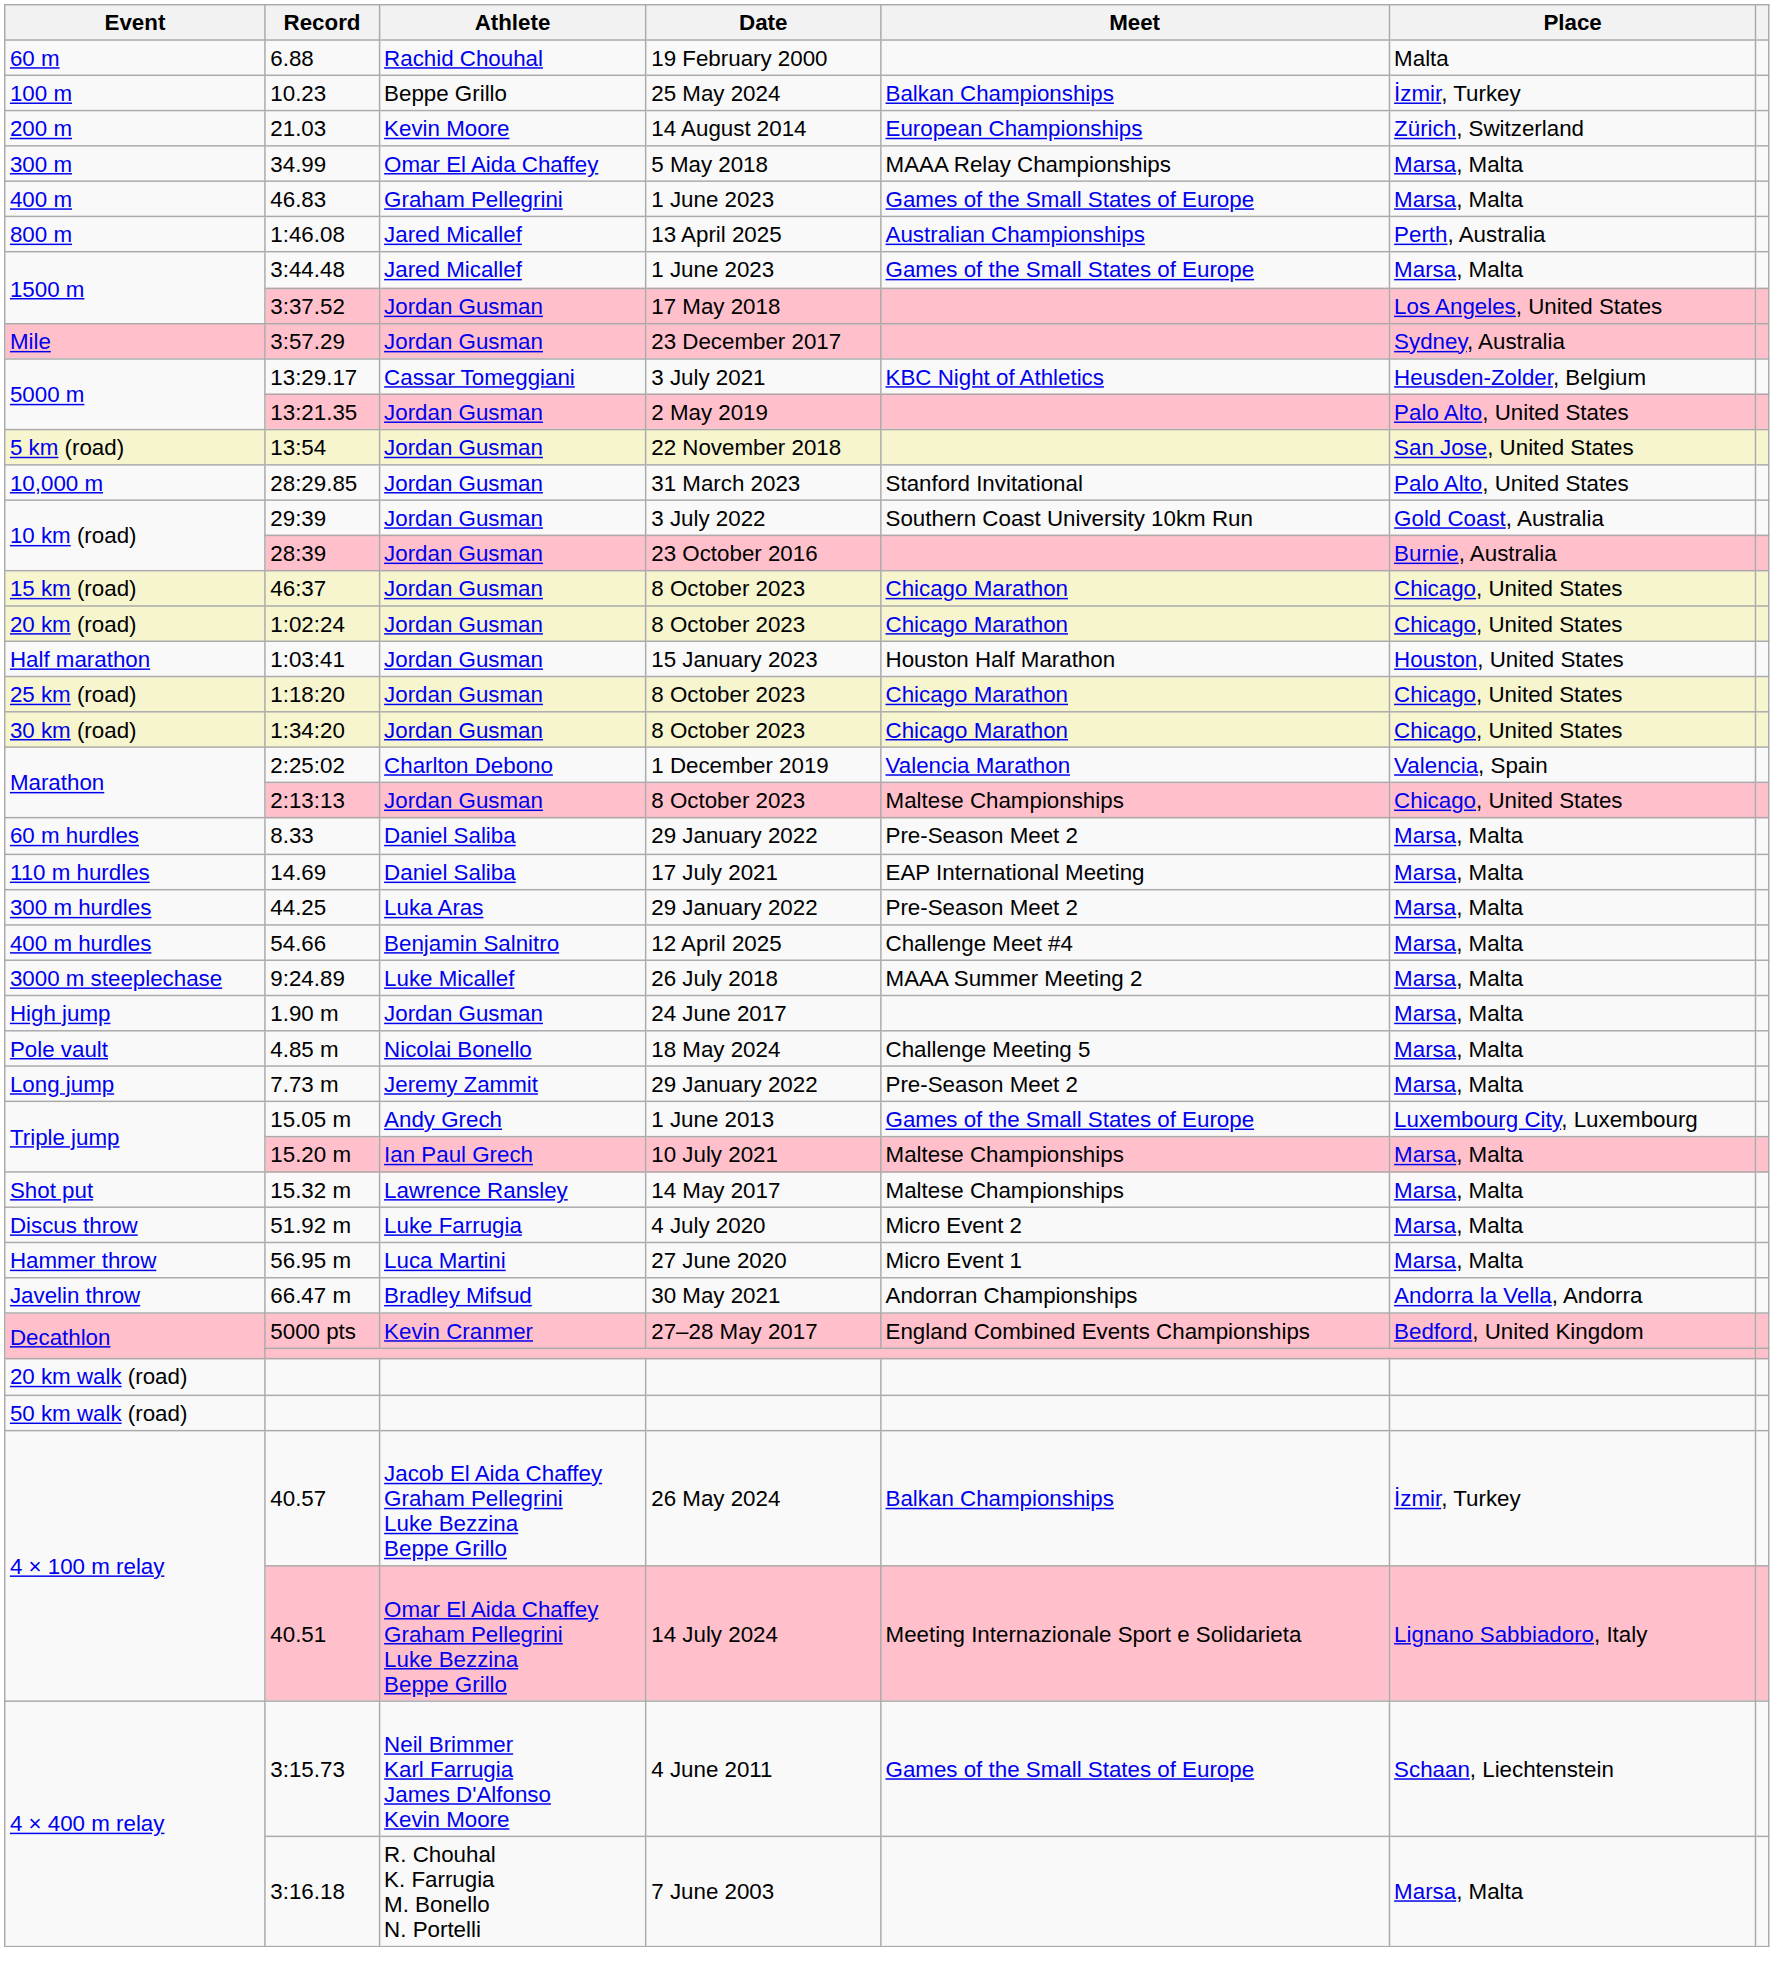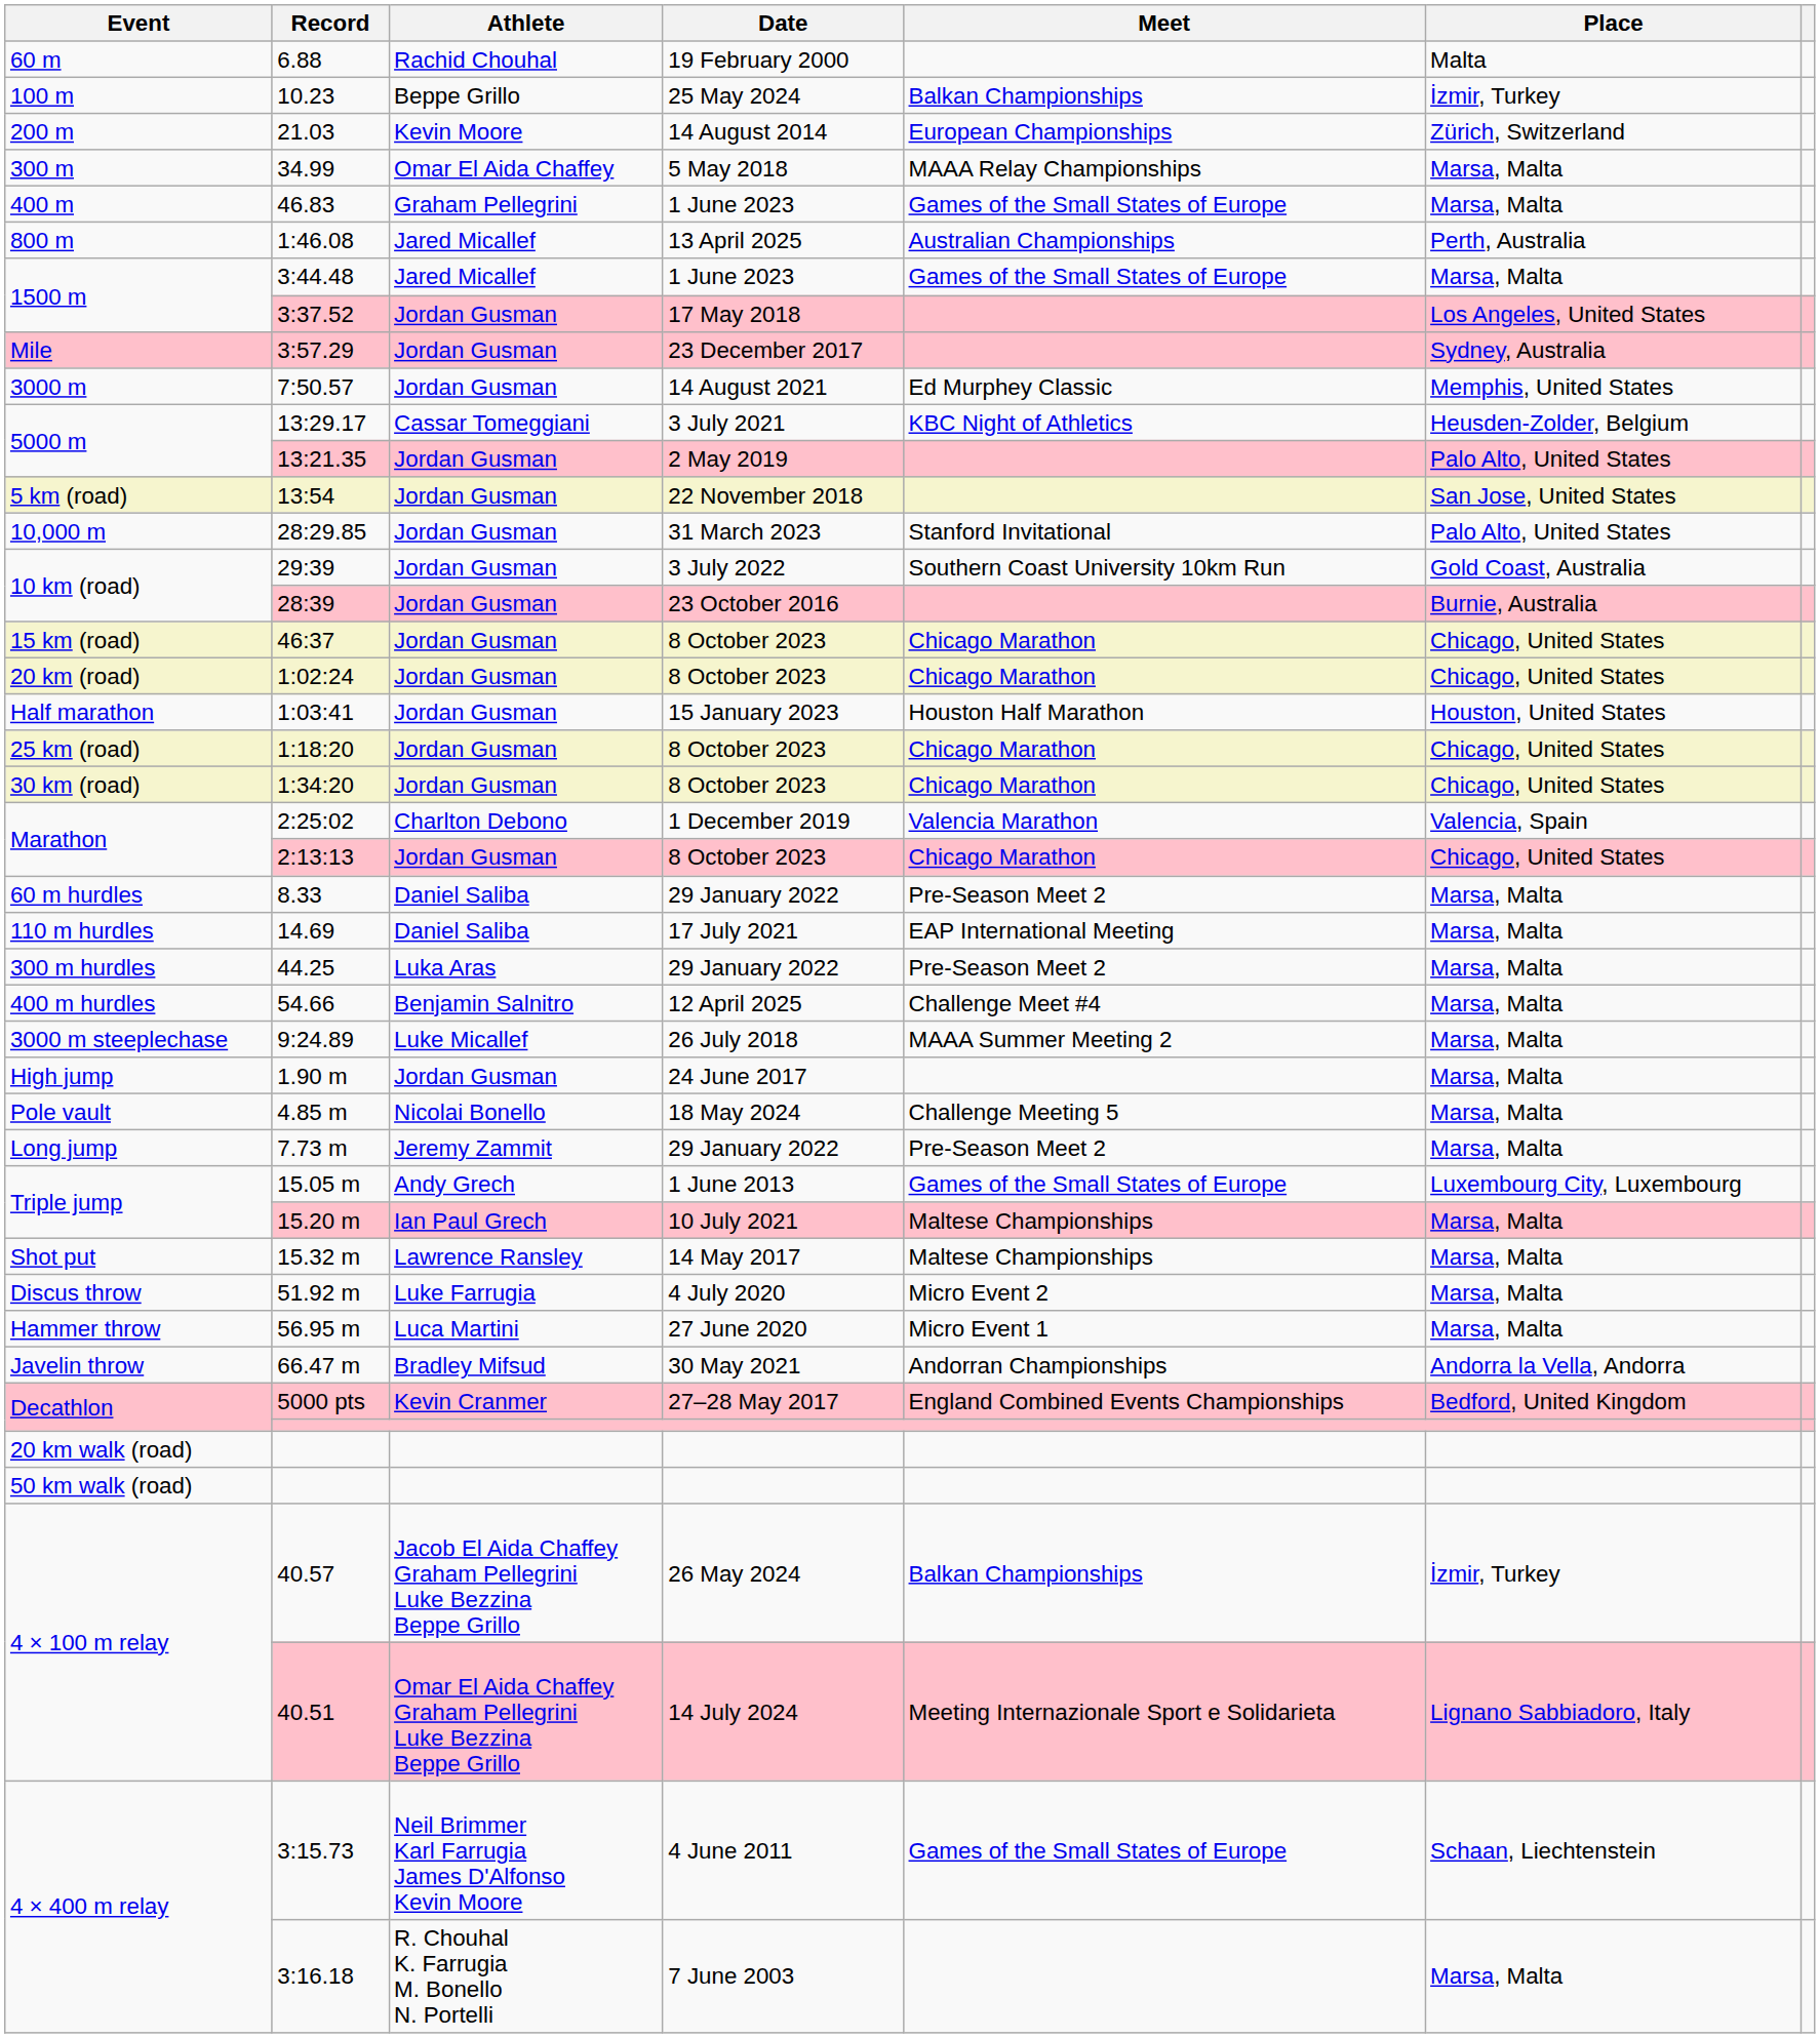 <table class="wikitable" style="font-size:95%; width: 95%;">
 <tr>
 <th>Event</th>
 <th>Record</th>
 <th>Athlete</th>
 <th>Date</th>
 <th>Meet</th>
 <th>Place</th>
 <th></th>
 </tr>
 <tr>
 <td><a href='#'>60 m</a></td>
 <td>6.88 </td>
 <td><a href='#'>Rachid Chouhal</a></td>
 <td>19 February 2000</td>
 <td></td>
 <td>Malta</td>
 <td></td>
 </tr>
 <tr>
 <td><a href='#'>100 m</a></td>
 <td>10.23 </td>
 <td>Beppe Grillo</td>
 <td>25 May 2024</td>
 <td><a href='#'>Balkan Championships</a></td>
 <td><a href='#'>İzmir</a>, Turkey</td>
 <td></td>
 </tr>
 <tr>
 <td><a href='#'>200 m</a></td>
 <td>21.03 </td>
 <td><a href='#'>Kevin Moore</a></td>
 <td>14 August 2014</td>
 <td><a href='#'>European Championships</a></td>
 <td><a href='#'>Zürich</a>, Switzerland</td>
 <td></td>
 </tr>
 <tr>
 <td><a href='#'>300 m</a></td>
 <td>34.99</td>
 <td><a href='#'>Omar El Aida Chaffey</a></td>
 <td>5 May 2018</td>
 <td>MAAA Relay Championships</td>
 <td><a href='#'>Marsa</a>, Malta</td>
 <td></td>
 </tr>
 <tr>
 <td><a href='#'>400 m</a></td>
 <td>46.83</td>
 <td><a href='#'>Graham Pellegrini</a></td>
 <td>1 June 2023</td>
 <td><a href='#'>Games of the Small States of Europe</a></td>
 <td><a href='#'>Marsa</a>, Malta</td>
 <td></td>
 </tr>
 <tr>
 <td><a href='#'>800 m</a></td>
 <td>1:46.08</td>
 <td><a href='#'>Jared Micallef</a></td>
 <td>13 April 2025</td>
 <td><a href='#'>Australian Championships</a></td>
 <td><a href='#'>Perth</a>, Australia</td>
 <td></td>
 </tr>
 <tr>
 <td rowspan=2><a href='#'>1500 m</a></td>
 <td>3:44.48</td>
 <td><a href='#'>Jared Micallef</a></td>
 <td>1 June 2023</td>
 <td><a href='#'>Games of the Small States of Europe</a></td>
 <td><a href='#'>Marsa</a>, Malta</td>
 <td></td>
 </tr>
 <tr bgcolor=pink>
 <td>3:37.52</td>
 <td><a href='#'>Jordan Gusman</a></td>
 <td>17 May 2018</td>
 <td></td>
 <td><a href='#'>Los Angeles</a>, United States</td>
 <td></td>
 </tr>
 <tr bgcolor=pink>
 <td><a href='#'>Mile</a></td>
 <td>3:57.29</td>
 <td><a href='#'>Jordan Gusman</a></td>
 <td>23 December 2017</td>
 <td></td>
 <td><a href='#'>Sydney</a>, Australia</td>
+<td></td>
+</tr>
+<tr>
+<td><a href='#'>3000 m</a></td>
+<td>7:50.57</td>
+<td><a href='#'>Jordan Gusman</a></td>
+<td>14 August 2021</td>
+<td>Ed Murphey Classic</td>
+<td><a href='#'>Memphis</a>, United States</td>
 <td></td>
 </tr>
 <tr>
 <td rowspan=2><a href='#'>5000 m</a></td>
 <td>13:29.17</td>
 <td><a href='#'>Cassar Tomeggiani</a></td>
 <td>3 July 2021 </td>
 <td><a href='#'>KBC Night of Athletics</a></td>
 <td><a href='#'>Heusden-Zolder</a>, Belgium</td>
 <td></td>
 </tr>
 <tr bgcolor=pink>
 <td>13:21.35</td>
 <td><a href='#'>Jordan Gusman</a></td>
 <td>2 May 2019</td>
 <td></td>
 <td><a href='#'>Palo Alto</a>, United States</td>
 <td></td>
 </tr>
 <tr style="background:#f6F5CE;">
 <td><a href='#'>5 km</a> (road)</td>
 <td>13:54</td>
 <td><a href='#'>Jordan Gusman</a></td>
 <td>22 November 2018</td>
 <td></td>
 <td><a href='#'>San Jose</a>, United States</td>
 <td></td>
 </tr>
 <tr>
 <td><a href='#'>10,000 m</a></td>
 <td>28:29.85</td>
 <td><a href='#'>Jordan Gusman</a></td>
 <td>31 March 2023</td>
 <td>Stanford Invitational</td>
 <td><a href='#'>Palo Alto</a>, United States</td>
 <td></td>
 </tr>
 <tr>
 <td rowspan=2><a href='#'>10 km</a> (road)</td>
 <td>29:39</td>
 <td><a href='#'>Jordan Gusman</a></td>
 <td>3 July 2022</td>
 <td>Southern Coast University 10km Run</td>
 <td><a href='#'>Gold Coast</a>, Australia</td>
 <td></td>
 </tr>
 <tr bgcolor=pink>
 <td>28:39</td>
 <td><a href='#'>Jordan Gusman</a></td>
 <td>23 October 2016</td>
 <td></td>
 <td><a href='#'>Burnie</a>, Australia</td>
 <td></td>
 </tr>
 <tr style="background:#f6F5CE;">
 <td><a href='#'>15 km</a> (road)</td>
 <td>46:37</td>
 <td><a href='#'>Jordan Gusman</a></td>
 <td>8 October 2023</td>
 <td><a href='#'>Chicago Marathon</a></td>
 <td><a href='#'>Chicago</a>, United States</td>
 <td></td>
 </tr>
 <tr style="background:#f6F5CE;">
 <td><a href='#'>20 km</a> (road)</td>
 <td>1:02:24</td>
 <td><a href='#'>Jordan Gusman</a></td>
 <td>8 October 2023</td>
 <td><a href='#'>Chicago Marathon</a></td>
 <td><a href='#'>Chicago</a>, United States</td>
 <td></td>
 </tr>
 <tr>
 <td><a href='#'>Half marathon</a></td>
 <td>1:03:41</td>
 <td><a href='#'>Jordan Gusman</a></td>
 <td>15 January 2023</td>
 <td>Houston Half Marathon</td>
 <td><a href='#'>Houston</a>, United States</td>
 <td></td>
 </tr>
 <tr style="background:#f6F5CE;">
 <td><a href='#'>25 km</a> (road)</td>
 <td>1:18:20</td>
 <td><a href='#'>Jordan Gusman</a></td>
 <td>8 October 2023</td>
 <td><a href='#'>Chicago Marathon</a></td>
 <td><a href='#'>Chicago</a>, United States</td>
 <td></td>
 </tr>
 <tr style="background:#f6F5CE;">
 <td><a href='#'>30 km</a> (road)</td>
 <td>1:34:20</td>
 <td><a href='#'>Jordan Gusman</a></td>
 <td>8 October 2023</td>
 <td><a href='#'>Chicago Marathon</a></td>
 <td><a href='#'>Chicago</a>, United States</td>
 <td></td>
 </tr>
 <tr>
 <td rowspan=2><a href='#'>Marathon</a></td>
 <td>2:25:02</td>
 <td><a href='#'>Charlton Debono</a></td>
 <td>1 December 2019</td>
 <td><a href='#'>Valencia Marathon</a></td>
 <td><a href='#'>Valencia</a>, Spain</td>
 <td></td>
 </tr>
 <tr bgcolor=pink>
 <td>2:13:13</td>
 <td><a href='#'>Jordan Gusman</a></td>
 <td>8 October 2023</td>
-<td>Maltese Championships</td>
+<td><a href='#'>Chicago Marathon</a></td>
 <td><a href='#'>Chicago</a>, United States</td>
 <td></td>
 </tr>
 <tr>
 <td><a href='#'>60 m hurdles</a></td>
 <td>8.33 </td>
 <td><a href='#'>Daniel Saliba</a></td>
 <td>29 January 2022</td>
 <td>Pre-Season Meet 2</td>
 <td><a href='#'>Marsa</a>, Malta</td>
 <td></td>
 </tr>
 <tr>
 <td><a href='#'>110 m hurdles</a></td>
 <td>14.69 </td>
 <td><a href='#'>Daniel Saliba</a></td>
 <td>17 July 2021</td>
 <td>EAP International Meeting</td>
 <td><a href='#'>Marsa</a>, Malta</td>
 <td></td>
 </tr>
 <tr>
 <td><a href='#'>300 m hurdles</a></td>
 <td>44.25</td>
 <td><a href='#'>Luka Aras</a></td>
 <td>29 January 2022</td>
 <td>Pre-Season Meet 2</td>
 <td><a href='#'>Marsa</a>, Malta</td>
 <td></td>
 </tr>
 <tr>
 <td><a href='#'>400 m hurdles</a></td>
 <td>54.66</td>
 <td><a href='#'>Benjamin Salnitro</a></td>
 <td>12 April 2025</td>
 <td>Challenge Meet #4</td>
 <td><a href='#'>Marsa</a>, Malta</td>
 <td></td>
 </tr>
 <tr>
 <td><a href='#'>3000 m steeplechase</a></td>
 <td>9:24.89</td>
 <td><a href='#'>Luke Micallef</a></td>
 <td>26 July 2018 </td>
 <td>MAAA Summer Meeting 2</td>
 <td><a href='#'>Marsa</a>, Malta</td>
 <td></td>
 </tr>
 <tr>
 <td><a href='#'>High jump</a></td>
 <td>1.90 m</td>
 <td><a href='#'>Jordan Gusman</a></td>
 <td>24 June 2017</td>
 <td></td>
 <td><a href='#'>Marsa</a>, Malta</td>
 <td></td>
 </tr>
 <tr>
 <td><a href='#'>Pole vault</a></td>
 <td>4.85 m</td>
 <td><a href='#'>Nicolai Bonello</a></td>
 <td>18 May 2024</td>
 <td>Challenge Meeting 5</td>
 <td><a href='#'>Marsa</a>, Malta</td>
 <td></td>
 </tr>
 <tr>
 <td><a href='#'>Long jump</a></td>
 <td>7.73 m </td>
 <td><a href='#'>Jeremy Zammit</a></td>
 <td>29 January 2022</td>
 <td>Pre-Season Meet 2</td>
 <td><a href='#'>Marsa</a>, Malta</td>
 <td></td>
 </tr>
 <tr>
 <td rowspan=2><a href='#'>Triple jump</a></td>
 <td>15.05 m </td>
 <td><a href='#'>Andy Grech</a></td>
 <td>1 June 2013</td>
 <td><a href='#'>Games of the Small States of Europe</a></td>
 <td><a href='#'>Luxembourg City</a>, Luxembourg</td>
 <td></td>
 </tr>
 <tr bgcolor=pink>
 <td>15.20 m </td>
 <td><a href='#'>Ian Paul Grech</a></td>
 <td>10 July 2021</td>
 <td>Maltese Championships</td>
 <td><a href='#'>Marsa</a>, Malta</td>
 <td></td>
 </tr>
 <tr>
 <td><a href='#'>Shot put</a></td>
 <td>15.32 m</td>
 <td><a href='#'>Lawrence Ransley</a></td>
 <td>14 May 2017</td>
 <td>Maltese Championships</td>
 <td><a href='#'>Marsa</a>, Malta</td>
 <td></td>
 </tr>
 <tr>
 <td><a href='#'>Discus throw</a></td>
 <td>51.92 m</td>
 <td><a href='#'>Luke Farrugia</a></td>
 <td>4 July 2020</td>
 <td>Micro Event 2</td>
 <td><a href='#'>Marsa</a>, Malta</td>
 <td></td>
 </tr>
 <tr>
 <td><a href='#'>Hammer throw</a></td>
 <td>56.95 m</td>
 <td><a href='#'>Luca Martini</a></td>
 <td>27 June 2020</td>
 <td>Micro Event 1</td>
 <td><a href='#'>Marsa</a>, Malta</td>
 <td></td>
 </tr>
 <tr>
 <td><a href='#'>Javelin throw</a></td>
 <td>66.47 m</td>
 <td><a href='#'>Bradley Mifsud</a></td>
 <td>30 May 2021</td>
 <td>Andorran Championships</td>
 <td><a href='#'>Andorra la Vella</a>, Andorra</td>
 <td></td>
 </tr>
 <tr bgcolor=pink>
 <td rowspan=2><a href='#'>Decathlon</a></td>
 <td>5000 pts</td>
 <td><a href='#'>Kevin Cranmer</a></td>
 <td>27–28 May 2017</td>
 <td>England Combined Events Championships</td>
 <td><a href='#'>Bedford</a>, United Kingdom</td>
 <td></td>
 </tr>
 <tr bgcolor=pink>
 <td colspan=5></td>
 <td></td>
 </tr>
 <tr>
 <td><a href='#'>20 km walk</a> (road)</td>
 <td></td>
 <td></td>
 <td></td>
 <td></td>
 <td></td>
 <td></td>
 </tr>
 <tr>
 <td><a href='#'>50 km walk</a> (road)</td>
 <td></td>
 <td></td>
 <td></td>
 <td></td>
 <td></td>
 <td></td>
 </tr>
 <tr>
 <td rowspan=2><a href='#'>4 × 100 m relay</a></td>
 <td>40.57</td>
 <td><br><a href='#'>Jacob El Aida Chaffey</a><br><a href='#'>Graham Pellegrini</a><br><a href='#'>Luke Bezzina</a><br><a href='#'>Beppe Grillo</a></td>
 <td>26 May 2024</td>
 <td><a href='#'>Balkan Championships</a></td>
 <td><a href='#'>İzmir</a>, Turkey</td>
 <td></td>
 </tr>
 <tr bgcolor=pink>
 <td>40.51</td>
 <td><br><a href='#'>Omar El Aida Chaffey</a><br><a href='#'>Graham Pellegrini</a><br><a href='#'>Luke Bezzina</a><br><a href='#'>Beppe Grillo</a></td>
 <td>14 July 2024</td>
 <td>Meeting Internazionale Sport e Solidarieta</td>
 <td><a href='#'>Lignano Sabbiadoro</a>, Italy</td>
 <td></td>
 </tr>
 <tr>
 <td rowspan=2><a href='#'>4 × 400 m relay</a></td>
 <td>3:15.73</td>
 <td><br><a href='#'>Neil Brimmer</a><br><a href='#'>Karl Farrugia</a><br><a href='#'>James D'Alfonso</a><br><a href='#'>Kevin Moore</a></td>
 <td>4 June 2011</td>
 <td><a href='#'>Games of the Small States of Europe</a></td>
 <td><a href='#'>Schaan</a>, Liechtenstein</td>
 <td></td>
 </tr>
 <tr>
 <td>3:16.18</td>
 <td>R. Chouhal<br>K. Farrugia<br>M. Bonello<br>N. Portelli</td>
 <td>7 June 2003</td>
 <td></td>
 <td><a href='#'>Marsa</a>, Malta</td>
 <td></td>
 </tr>
 </table>
